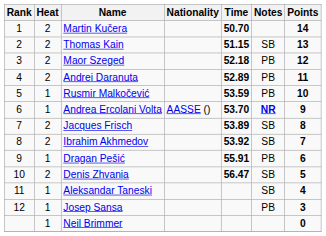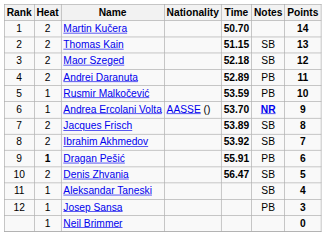 <table class="wikitable sortable" style="text-align:center">
 <tr>
 <th>Rank</th>
 <th>Heat</th>
 <th>Name</th>
 <th>Nationality</th>
 <th>Time</th>
 <th>Notes</th>
 <th>Points</th>
 </tr>
 <tr>
 <td>1</td>
 <td>2</td>
 <td align=left><a href='#'>Martin Kučera</a></td>
 <td align=left></td>
 <td><strong>50.70</strong></td>
 <td></td>
 <td><strong>14</strong></td>
 </tr>
 <tr>
 <td>2</td>
 <td>2</td>
 <td align=left><a href='#'>Thomas Kain</a></td>
 <td align=left></td>
 <td><strong>51.15</strong></td>
 <td>SB</td>
 <td><strong>13</strong></td>
 </tr>
 <tr>
 <td>3</td>
 <td>2</td>
 <td align=left><a href='#'>Maor Szeged</a></td>
 <td align=left></td>
 <td><strong>52.18</strong></td>
-<td>PB</td>
+<td>SB</td>
 <td><strong>12</strong></td>
 </tr>
 <tr>
 <td>4</td>
 <td>2</td>
 <td align=left><a href='#'>Andrei Daranuta</a></td>
 <td align=left></td>
 <td><strong>52.89</strong></td>
 <td>PB</td>
 <td><strong>11</strong></td>
 </tr>
 <tr>
 <td>5</td>
 <td>1</td>
 <td align=left><a href='#'>Rusmir Malkočević</a></td>
 <td align=left></td>
 <td><strong>53.59</strong></td>
 <td>PB</td>
 <td><strong>10</strong></td>
 </tr>
 <tr>
 <td>6</td>
 <td>1</td>
 <td align=left><a href='#'>Andrea Ercolani Volta</a></td>
 <td align=left> <a href='#'>AASSE</a> ()</td>
 <td><strong>53.70</strong></td>
 <td><strong><a href='#'>NR</a></strong></td>
 <td><strong>9</strong></td>
 </tr>
 <tr>
 <td>7</td>
 <td>2</td>
 <td align=left><a href='#'>Jacques Frisch</a></td>
 <td align=left></td>
 <td><strong>53.89</strong></td>
 <td>SB</td>
 <td><strong>8</strong></td>
 </tr>
 <tr>
 <td>8</td>
 <td>2</td>
 <td align=left><a href='#'>Ibrahim Akhmedov</a></td>
 <td align=left></td>
 <td><strong>53.92</strong></td>
 <td>SB</td>
 <td><strong>7</strong></td>
 </tr>
 <tr>
 <td>9</td>
-<td>1</td>
+<td><strong>1</strong></td>
 <td align=left><a href='#'>Dragan Pešić</a></td>
 <td align=left></td>
 <td><strong>55.91</strong></td>
 <td>PB</td>
 <td><strong>6</strong></td>
 </tr>
 <tr>
 <td>10</td>
 <td>2</td>
 <td align=left><a href='#'>Denis Zhvania</a></td>
 <td align=left></td>
 <td><strong>56.47</strong></td>
 <td>SB</td>
 <td><strong>5</strong></td>
 </tr>
 <tr>
 <td>11</td>
 <td>1</td>
 <td align=left><a href='#'>Aleksandar Taneski</a></td>
 <td align=left></td>
 <td><strong> </strong></td>
 <td>SB</td>
 <td><strong>4</strong></td>
 </tr>
 <tr>
 <td>12</td>
 <td>1</td>
 <td align=left><a href='#'>Josep Sansa</a></td>
 <td align=left></td>
 <td><strong> </strong></td>
 <td>PB</td>
 <td><strong>3</strong></td>
 </tr>
 <tr>
 <td></td>
 <td>1</td>
 <td align=left><a href='#'>Neil Brimmer</a></td>
 <td align=left></td>
 <td><strong></strong></td>
 <td></td>
 <td><strong>0</strong></td>
 </tr>
 <tr>
 </tr>
 </table>
